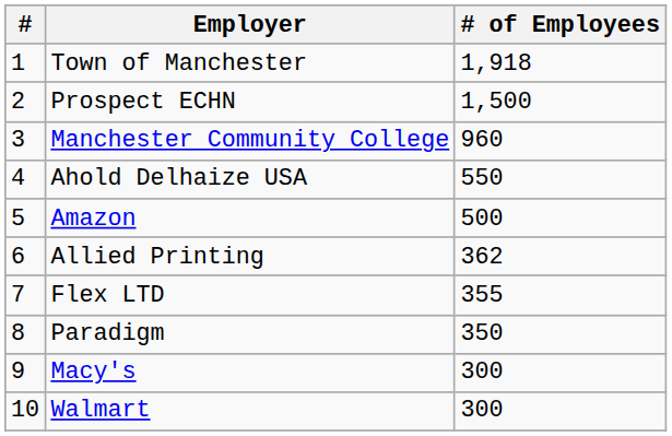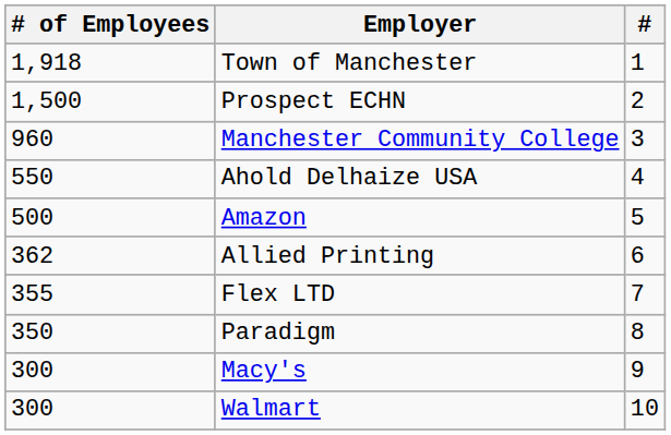 <table class="wikitable">
 <tr>
+<th># of Employees</th>
+<th>Employer</th>
 <th>#</th>
-<th>Employer</th>
-<th># of Employees</th>
 </tr>
 <tr>
+<td>1,918</td>
+<td>Town of Manchester</td>
 <td>1</td>
-<td>Town of Manchester</td>
-<td>1,918</td>
 </tr>
 <tr>
+<td>1,500</td>
+<td>Prospect ECHN</td>
 <td>2</td>
-<td>Prospect ECHN</td>
-<td>1,500</td>
 </tr>
 <tr>
+<td>960</td>
+<td><a href='#'>Manchester Community College</a></td>
 <td>3</td>
-<td><a href='#'>Manchester Community College</a></td>
-<td>960</td>
 </tr>
 <tr>
+<td>550</td>
+<td>Ahold Delhaize USA</td>
 <td>4</td>
-<td>Ahold Delhaize USA</td>
-<td>550</td>
 </tr>
 <tr>
+<td>500</td>
+<td><a href='#'>Amazon</a></td>
 <td>5</td>
-<td><a href='#'>Amazon</a></td>
-<td>500</td>
 </tr>
 <tr>
+<td>362</td>
+<td>Allied Printing</td>
 <td>6</td>
-<td>Allied Printing</td>
-<td>362</td>
 </tr>
 <tr>
+<td>355</td>
+<td>Flex LTD</td>
 <td>7</td>
-<td>Flex LTD</td>
-<td>355</td>
 </tr>
 <tr>
+<td>350</td>
+<td>Paradigm</td>
 <td>8</td>
-<td>Paradigm</td>
-<td>350</td>
 </tr>
 <tr>
+<td>300</td>
+<td><a href='#'>Macy's</a></td>
 <td>9</td>
-<td><a href='#'>Macy's</a></td>
-<td>300</td>
 </tr>
 <tr>
+<td>300</td>
+<td><a href='#'>Walmart</a></td>
 <td>10</td>
-<td><a href='#'>Walmart</a></td>
-<td>300</td>
 </tr>
 </table>
